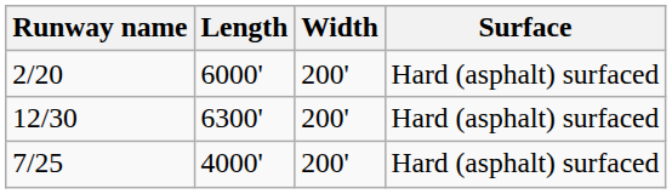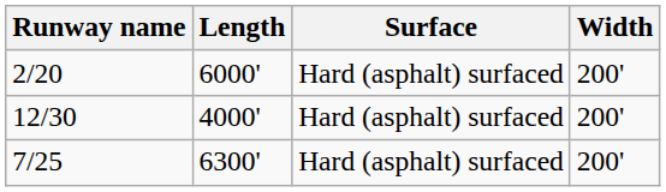 <table class="wikitable">
 <tr>
 <th>Runway name</th>
 <th>Length</th>
+<th>Surface</th>
 <th>Width</th>
-<th>Surface</th>
 </tr>
 <tr>
 <td>2/20</td>
 <td>6000'</td>
+<td>Hard (asphalt) surfaced</td>
 <td>200'</td>
-<td>Hard (asphalt) surfaced</td>
 </tr>
 <tr>
 <td>12/30</td>
-<td>6300'</td>
+<td>4000'</td>
+<td>Hard (asphalt) surfaced</td>
 <td>200'</td>
-<td>Hard (asphalt) surfaced</td>
 </tr>
 <tr>
 <td>7/25</td>
-<td>4000'</td>
+<td>6300'</td>
+<td>Hard (asphalt) surfaced</td>
 <td>200'</td>
-<td>Hard (asphalt) surfaced</td>
 </tr>
 </table>
